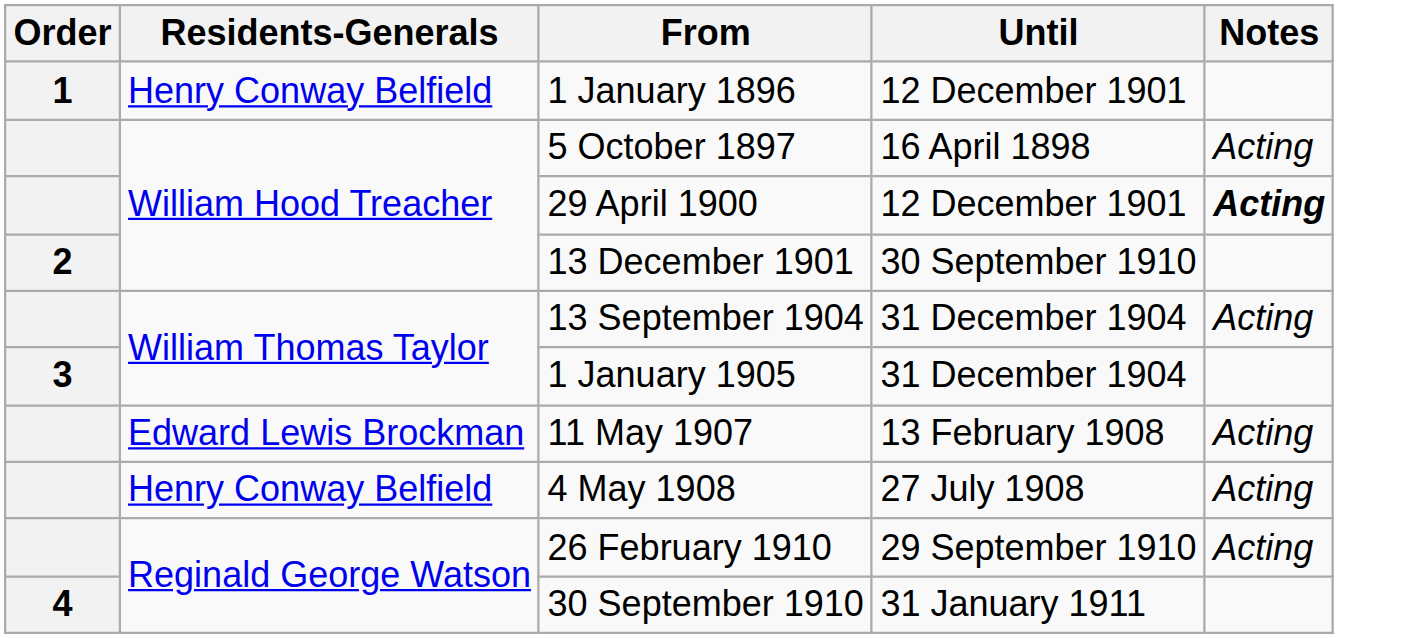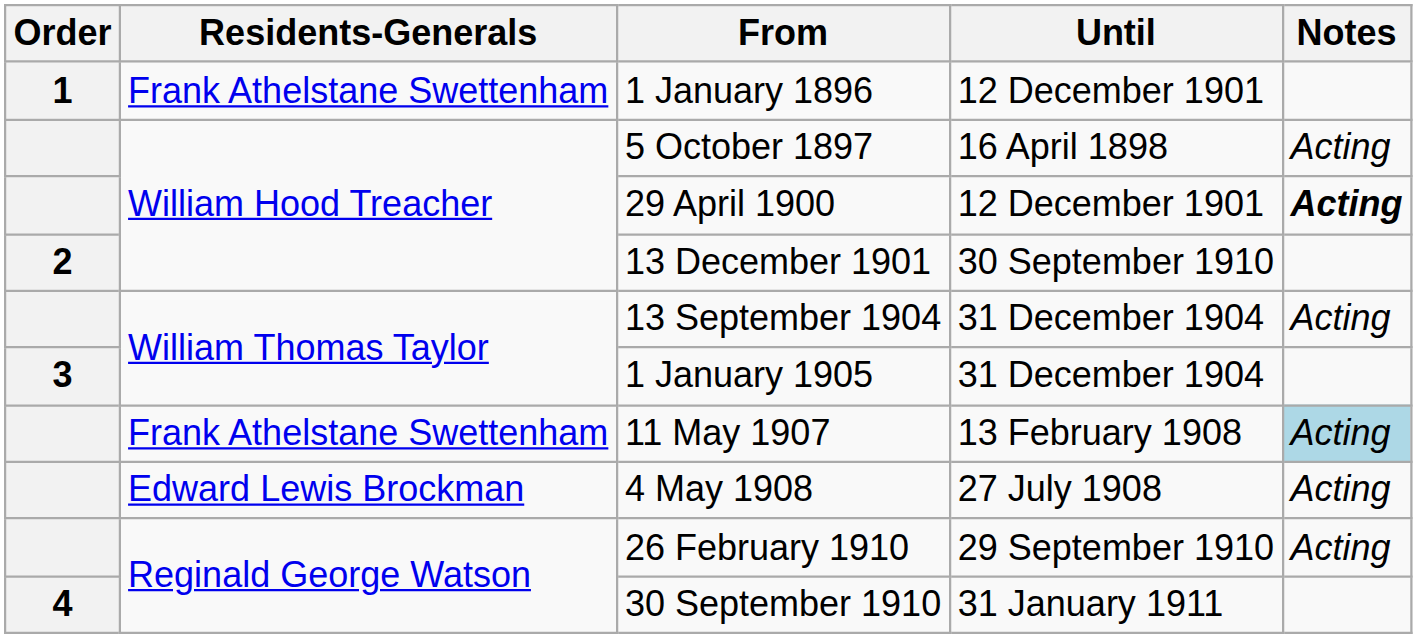 <table align="left" class="wikitable" style="margin: 1em auto 1em auto">
 <tr>
 <th>Order</th>
 <th>Residents-Generals</th>
 <th>From</th>
 <th>Until</th>
 <th>Notes</th>
 </tr>
 <tr>
 <th>1</th>
-<td align="centre"><a href='#'>Henry Conway Belfield</a></td>
+<td align="left"><a href='#'>Frank Athelstane Swettenham</a></td>
 <td align="centre">1 January 1896</td>
 <td align="centre">12 December 1901</td>
 <td></td>
 </tr>
 <tr>
 <th></th>
 <td align="left" rowspan =3><a href='#'>William Hood Treacher</a></td>
 <td align="centre">5 October 1897</td>
 <td align="centre">16 April 1898</td>
 <td><em>Acting</em></td>
 </tr>
 <tr>
 <th></th>
 <td align="centre">29 April 1900</td>
 <td align="centre">12 December 1901</td>
 <td><strong><em>Acting</em></strong></td>
 </tr>
 <tr>
 <th>2</th>
 <td align="centre">13 December 1901</td>
 <td align="centre">30 September 1910</td>
 <td></td>
 </tr>
 <tr>
 <th></th>
 <td align="centre" rowspan =2><a href='#'>William Thomas Taylor</a></td>
 <td align="centre">13 September 1904</td>
 <td align="centre">31 December 1904</td>
 <td><em>Acting</em></td>
 </tr>
 <tr>
 <th>3</th>
 <td align="centre">1 January 1905</td>
 <td align="centre">31 December 1904</td>
 <td></td>
 </tr>
 <tr>
 <th></th>
-<td align="centre"><a href='#'>Edward Lewis Brockman</a></td>
+<td align="left"><a href='#'>Frank Athelstane Swettenham</a></td>
 <td align="centre">11 May 1907</td>
 <td align="centre">13 February 1908</td>
-<td><em>Acting</em></td>
+<td style="background: lightblue;"><em>Acting</em></td>
 </tr>
 <tr>
 <th></th>
-<td align="centre"><a href='#'>Henry Conway Belfield</a></td>
+<td align="centre"><a href='#'>Edward Lewis Brockman</a></td>
 <td align="centre">4 May 1908</td>
 <td align="centre">27 July 1908</td>
 <td><em>Acting</em></td>
 </tr>
 <tr>
 <th></th>
 <td align="centre" rowspan =2><a href='#'>Reginald George Watson</a></td>
 <td align="centre">26 February 1910</td>
 <td align="centre">29 September 1910</td>
 <td><em>Acting</em></td>
 </tr>
 <tr>
 <th>4</th>
 <td align="centre">30 September 1910</td>
 <td align="centre">31 January 1911</td>
 <td></td>
 </tr>
 </table>
